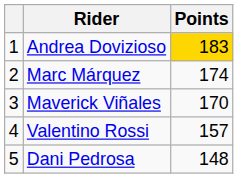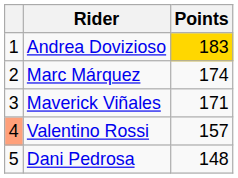 <table class="wikitable" style="font-size: 95%;">
 <tr>
 <th></th>
 <th>Rider</th>
 <th>Points</th>
 </tr>
 <tr>
 <td align=center>1</td>
 <td> <a href='#'>Andrea Dovizioso</a></td>
 <td align=right style="background: gold;">183</td>
 </tr>
 <tr>
 <td align=center>2</td>
 <td> <a href='#'>Marc Márquez</a></td>
 <td align=right>174</td>
 </tr>
 <tr>
 <td align=center>3</td>
 <td> <a href='#'>Maverick Viñales</a></td>
-<td align=right>170</td>
+<td align=right>171</td>
 </tr>
 <tr>
-<td align=center>4</td>
+<td align=center style="background: lightsalmon;">4</td>
 <td> <a href='#'>Valentino Rossi</a></td>
 <td align=right>157</td>
 </tr>
 <tr>
 <td align=center>5</td>
 <td> <a href='#'>Dani Pedrosa</a></td>
 <td align=right>148</td>
 </tr>
 </table>
